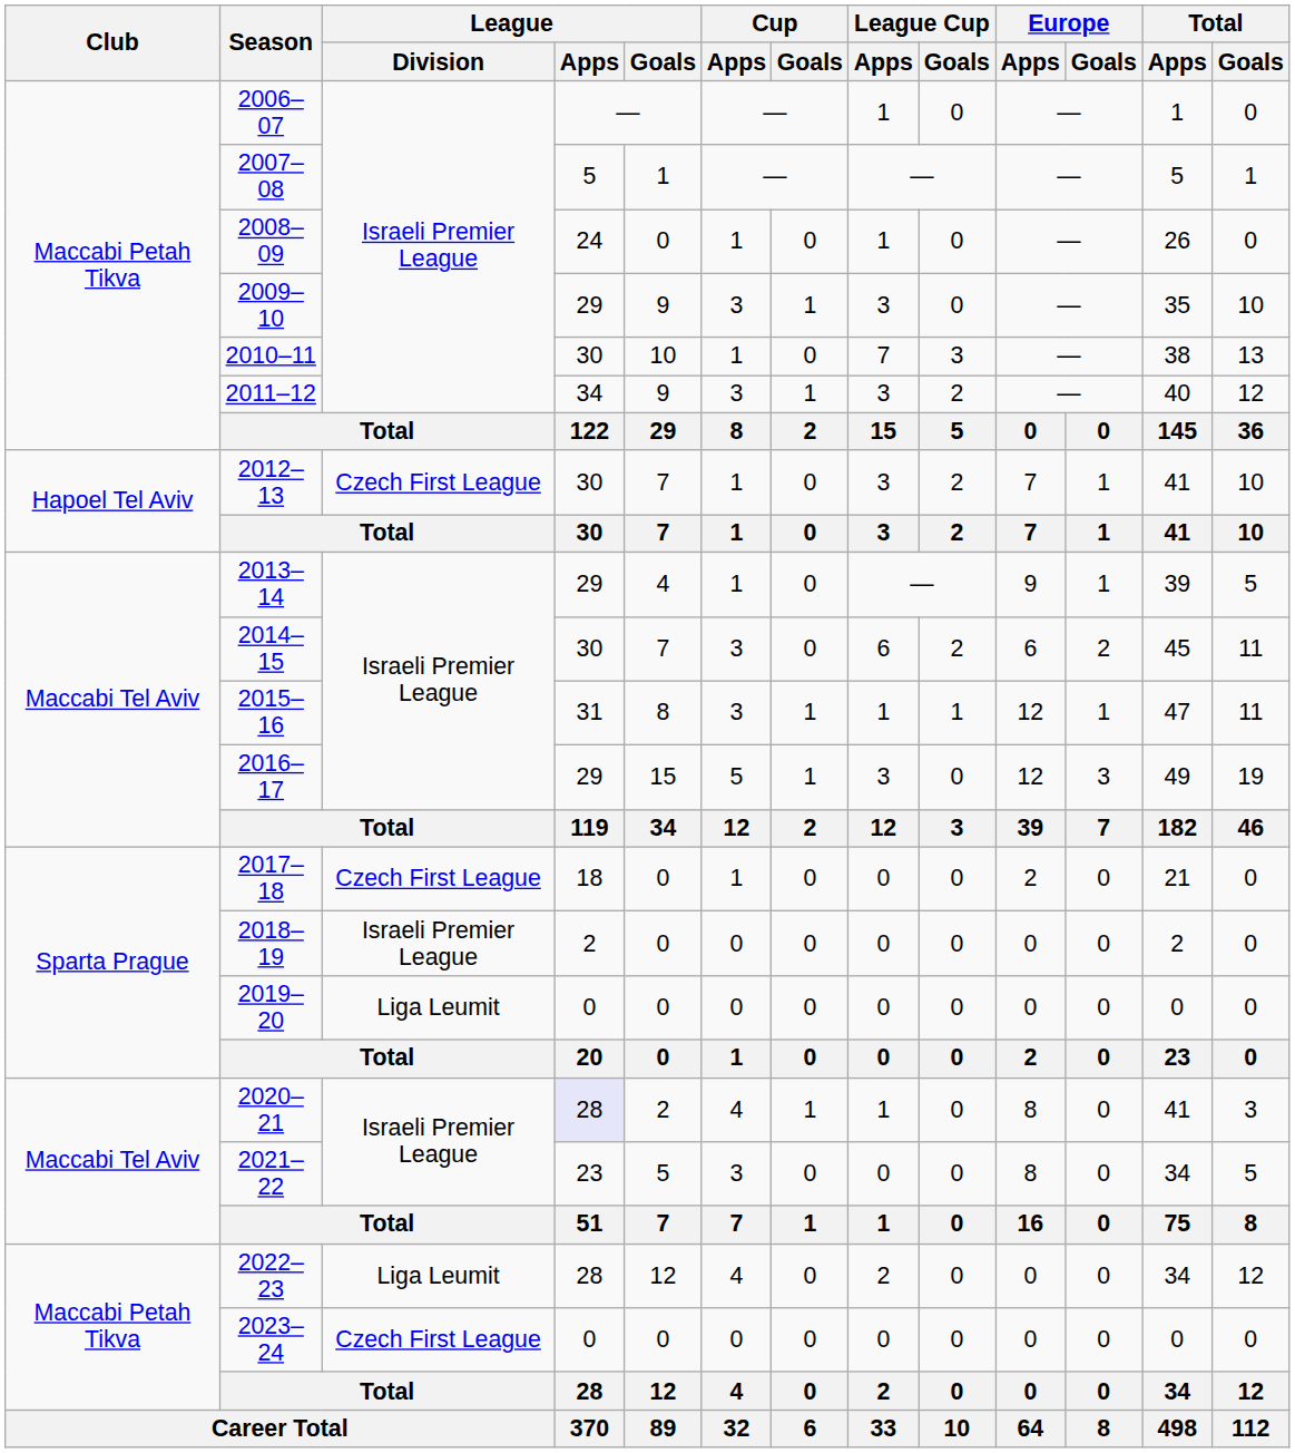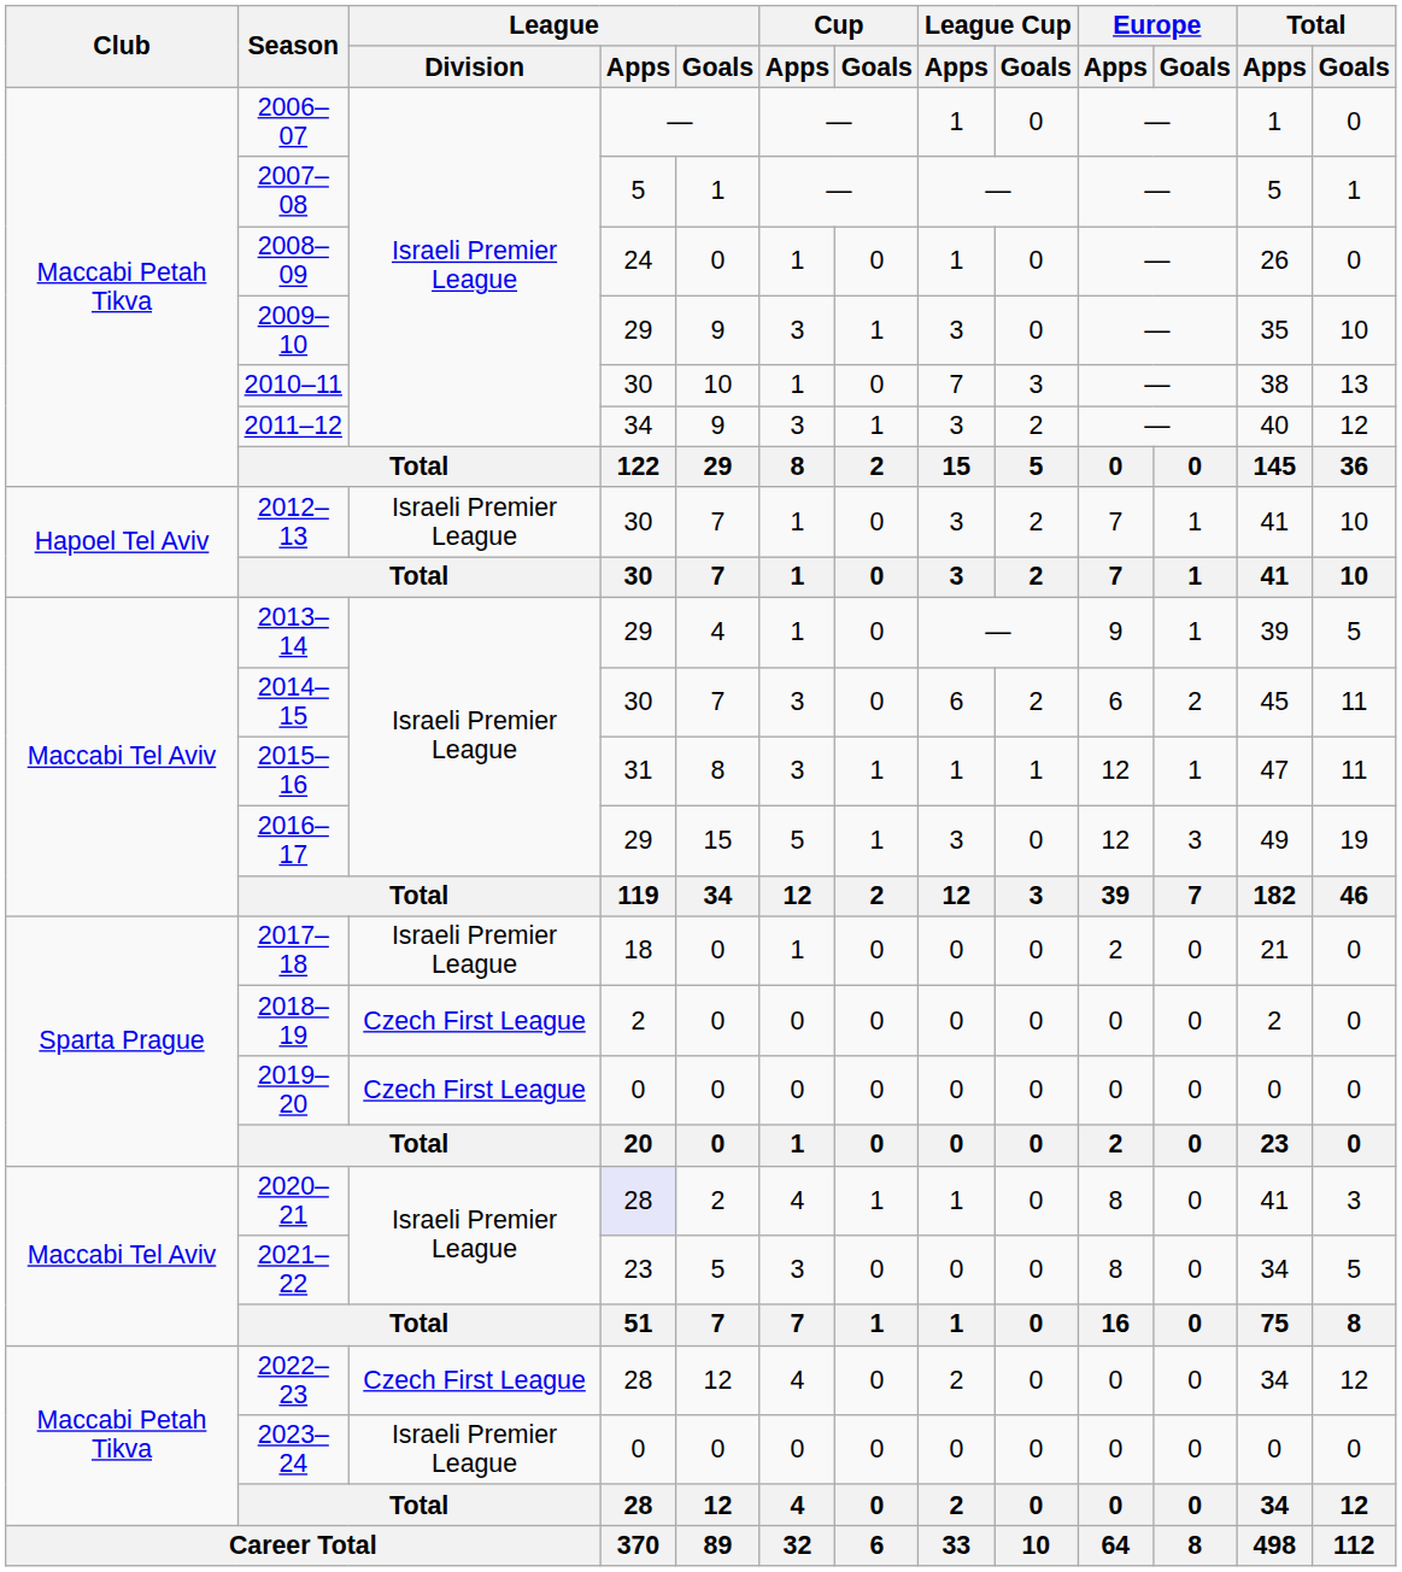 <table class="wikitable" style="text-align: center;">
 <tr>
 <th rowspan="2">Club</th>
 <th rowspan="2">Season</th>
 <th colspan="3">League</th>
 <th colspan="2">Cup</th>
 <th colspan="2">League Cup</th>
 <th colspan="2"><a href='#'>Europe</a></th>
 <th colspan="2">Total</th>
 </tr>
 <tr>
 <th>Division</th>
 <th>Apps</th>
 <th>Goals</th>
 <th>Apps</th>
 <th>Goals</th>
 <th>Apps</th>
 <th>Goals</th>
 <th>Apps</th>
 <th>Goals</th>
 <th>Apps</th>
 <th>Goals</th>
 </tr>
 <tr>
 <td rowspan="7" valign="center"><a href='#'>Maccabi Petah Tikva</a></td>
 <td><a href='#'>2006–07</a></td>
 <td rowspan="6"><a href='#'>Israeli Premier League</a></td>
 <td colspan="2">—</td>
 <td colspan="2">—</td>
 <td>1</td>
 <td>0</td>
 <td colspan="2">—</td>
 <td>1</td>
 <td>0</td>
 </tr>
 <tr>
 <td><a href='#'>2007–08</a></td>
 <td>5</td>
 <td>1</td>
 <td colspan="2">—</td>
 <td colspan="2">—</td>
 <td colspan="2">—</td>
 <td>5</td>
 <td>1</td>
 </tr>
 <tr>
 <td><a href='#'>2008–09</a></td>
 <td>24</td>
 <td>0</td>
 <td>1</td>
 <td>0</td>
 <td>1</td>
 <td>0</td>
 <td colspan="2">—</td>
 <td>26</td>
 <td>0</td>
 </tr>
 <tr>
 <td><a href='#'>2009–10</a></td>
 <td>29</td>
 <td>9</td>
 <td>3</td>
 <td>1</td>
 <td>3</td>
 <td>0</td>
 <td colspan="2">—</td>
 <td>35</td>
 <td>10</td>
 </tr>
 <tr>
 <td><a href='#'>2010–11</a></td>
 <td>30</td>
 <td>10</td>
 <td>1</td>
 <td>0</td>
 <td>7</td>
 <td>3</td>
 <td colspan="2">—</td>
 <td>38</td>
 <td>13</td>
 </tr>
 <tr>
 <td><a href='#'>2011–12</a></td>
 <td>34</td>
 <td>9</td>
 <td>3</td>
 <td>1</td>
 <td>3</td>
 <td>2</td>
 <td colspan="2">—</td>
 <td>40</td>
 <td>12</td>
 </tr>
 <tr>
 <th colspan="2">Total</th>
 <th>122</th>
 <th>29</th>
 <th>8</th>
 <th>2</th>
 <th>15</th>
 <th>5</th>
 <th>0</th>
 <th>0</th>
 <th>145</th>
 <th>36</th>
 </tr>
 <tr>
 <td rowspan="2" valign="center"><a href='#'>Hapoel Tel Aviv</a></td>
 <td><a href='#'>2012–13</a></td>
-<td><a href='#'>Czech First League</a></td>
+<td>Israeli Premier League</td>
 <td>30</td>
 <td>7</td>
 <td>1</td>
 <td>0</td>
 <td>3</td>
 <td>2</td>
 <td>7</td>
 <td>1</td>
 <td>41</td>
 <td>10</td>
 </tr>
 <tr>
 <th colspan="2">Total</th>
 <th>30</th>
 <th>7</th>
 <th>1</th>
 <th>0</th>
 <th>3</th>
 <th>2</th>
 <th>7</th>
 <th>1</th>
 <th>41</th>
 <th>10</th>
 </tr>
 <tr>
 <td rowspan="5" valign="center"><a href='#'>Maccabi Tel Aviv</a></td>
 <td><a href='#'>2013–14</a></td>
 <td rowspan="4">Israeli Premier League</td>
 <td>29</td>
 <td>4</td>
 <td>1</td>
 <td>0</td>
 <td colspan="2">—</td>
 <td>9</td>
 <td>1</td>
 <td>39</td>
 <td>5</td>
 </tr>
 <tr>
 <td><a href='#'>2014–15</a></td>
 <td>30</td>
 <td>7</td>
 <td>3</td>
 <td>0</td>
 <td>6</td>
 <td>2</td>
 <td>6</td>
 <td>2</td>
 <td>45</td>
 <td>11</td>
 </tr>
 <tr>
 <td><a href='#'>2015–16</a></td>
 <td>31</td>
 <td>8</td>
 <td>3</td>
 <td>1</td>
 <td>1</td>
 <td>1</td>
 <td>12</td>
 <td>1</td>
 <td>47</td>
 <td>11</td>
 </tr>
 <tr>
 <td><a href='#'>2016–17</a></td>
 <td>29</td>
 <td>15</td>
 <td>5</td>
 <td>1</td>
 <td>3</td>
 <td>0</td>
 <td>12</td>
 <td>3</td>
 <td>49</td>
 <td>19</td>
 </tr>
 <tr>
 <th colspan="2">Total</th>
 <th>119</th>
 <th>34</th>
 <th>12</th>
 <th>2</th>
 <th>12</th>
 <th>3</th>
 <th>39</th>
 <th>7</th>
 <th>182</th>
 <th>46</th>
 </tr>
 <tr>
 <td rowspan="4" valign="center"><a href='#'>Sparta Prague</a></td>
 <td><a href='#'>2017–18</a></td>
-<td><a href='#'>Czech First League</a></td>
+<td>Israeli Premier League</td>
 <td>18</td>
 <td>0</td>
 <td>1</td>
 <td>0</td>
 <td>0</td>
 <td>0</td>
 <td>2</td>
 <td>0</td>
 <td>21</td>
 <td>0</td>
 </tr>
 <tr>
 <td><a href='#'>2018–19</a></td>
-<td>Israeli Premier League</td>
+<td><a href='#'>Czech First League</a></td>
 <td>2</td>
 <td>0</td>
 <td>0</td>
 <td>0</td>
 <td>0</td>
 <td>0</td>
 <td>0</td>
 <td>0</td>
 <td>2</td>
 <td>0</td>
 </tr>
 <tr>
 <td><a href='#'>2019–20</a></td>
-<td rowspan="1">Liga Leumit</td>
+<td><a href='#'>Czech First League</a></td>
 <td>0</td>
 <td>0</td>
 <td>0</td>
 <td>0</td>
 <td>0</td>
 <td>0</td>
 <td>0</td>
 <td>0</td>
 <td>0</td>
 <td>0</td>
 </tr>
 <tr>
 <th colspan="2">Total</th>
 <th>20</th>
 <th>0</th>
 <th>1</th>
 <th>0</th>
 <th>0</th>
 <th>0</th>
 <th>2</th>
 <th>0</th>
 <th>23</th>
 <th>0</th>
 </tr>
 <tr>
 <td rowspan="3" valign="center"><a href='#'>Maccabi Tel Aviv</a></td>
 <td><a href='#'>2020–21</a></td>
 <td rowspan="2">Israeli Premier League</td>
 <td style="background: lavender;">28</td>
 <td>2</td>
 <td>4</td>
 <td>1</td>
 <td>1</td>
 <td>0</td>
 <td>8</td>
 <td>0</td>
 <td>41</td>
 <td>3</td>
 </tr>
 <tr>
 <td><a href='#'>2021–22</a></td>
 <td>23</td>
 <td>5</td>
 <td>3</td>
 <td>0</td>
 <td>0</td>
 <td>0</td>
 <td>8</td>
 <td>0</td>
 <td>34</td>
 <td>5</td>
 </tr>
 <tr>
 <th colspan="2">Total</th>
 <th>51</th>
 <th>7</th>
 <th>7</th>
 <th>1</th>
 <th>1</th>
 <th>0</th>
 <th>16</th>
 <th>0</th>
 <th>75</th>
 <th>8</th>
 </tr>
 <tr>
 <td rowspan="3" valign="center"><a href='#'>Maccabi Petah Tikva</a></td>
 <td><a href='#'>2022–23</a></td>
-<td rowspan="1">Liga Leumit</td>
+<td><a href='#'>Czech First League</a></td>
 <td>28</td>
 <td>12</td>
 <td>4</td>
 <td>0</td>
 <td>2</td>
 <td>0</td>
 <td>0</td>
 <td>0</td>
 <td>34</td>
 <td>12</td>
 </tr>
 <tr>
 <td><a href='#'>2023–24</a></td>
-<td><a href='#'>Czech First League</a></td>
+<td rowspan="1">Israeli Premier League</td>
 <td>0</td>
 <td>0</td>
 <td>0</td>
 <td>0</td>
 <td>0</td>
 <td>0</td>
 <td>0</td>
 <td>0</td>
 <td>0</td>
 <td>0</td>
 </tr>
 <tr>
 <th colspan="2">Total</th>
 <th>28</th>
 <th>12</th>
 <th>4</th>
 <th>0</th>
 <th>2</th>
 <th>0</th>
 <th>0</th>
 <th>0</th>
 <th>34</th>
 <th>12</th>
 </tr>
 <tr>
 <th colspan="3">Career Total</th>
 <th>370</th>
 <th>89</th>
 <th>32</th>
 <th>6</th>
 <th>33</th>
 <th>10</th>
 <th>64</th>
 <th>8</th>
 <th>498</th>
 <th>112</th>
 </tr>
 </table>
